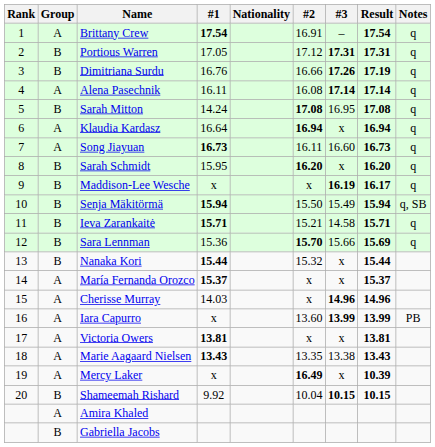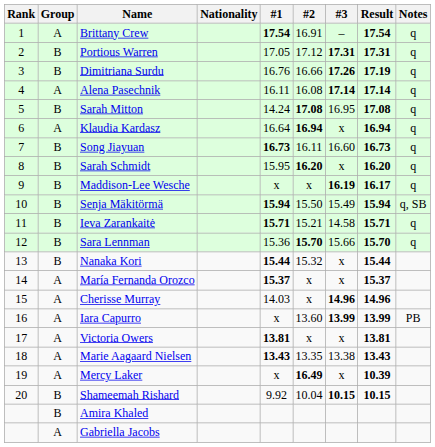 <table class="wikitable sortable" style="text-align:center">
 <tr>
 <th>Rank</th>
 <th>Group</th>
 <th>Name</th>
+<th>Nationality</th>
 <th>#1</th>
-<th>Nationality</th>
 <th>#2</th>
 <th>#3</th>
 <th>Result</th>
 <th>Notes</th>
 </tr>
 <tr bgcolor=ddffdd>
 <td>1</td>
 <td>A</td>
 <td align=left><a href='#'>Brittany Crew</a></td>
+<td align=left></td>
 <td><strong>17.54</strong></td>
-<td align=left></td>
 <td>16.91</td>
 <td>–</td>
 <td><strong>17.54</strong></td>
 <td>q</td>
 </tr>
 <tr bgcolor=ddffdd>
 <td>2</td>
 <td>B</td>
 <td align=left><a href='#'>Portious Warren</a></td>
+<td align=left></td>
 <td>17.05</td>
-<td align=left></td>
 <td>17.12</td>
 <td><strong>17.31</strong></td>
 <td><strong>17.31</strong></td>
 <td>q</td>
 </tr>
 <tr bgcolor=ddffdd>
 <td>3</td>
 <td>B</td>
 <td align=left><a href='#'>Dimitriana Surdu</a></td>
+<td align=left></td>
 <td>16.76</td>
-<td align=left></td>
 <td>16.66</td>
 <td><strong>17.26</strong></td>
 <td><strong>17.19</strong></td>
 <td>q</td>
 </tr>
 <tr bgcolor=ddffdd>
 <td>4</td>
 <td>A</td>
 <td align=left><a href='#'>Alena Pasechnik</a></td>
+<td align=left></td>
 <td>16.11</td>
-<td align=left></td>
 <td>16.08</td>
 <td><strong>17.14</strong></td>
 <td><strong>17.14</strong></td>
 <td>q</td>
 </tr>
 <tr bgcolor=ddffdd>
 <td>5</td>
 <td>B</td>
 <td align=left><a href='#'>Sarah Mitton</a></td>
+<td align=left></td>
 <td>14.24</td>
-<td align=left></td>
 <td><strong>17.08</strong></td>
 <td>16.95</td>
 <td><strong>17.08</strong></td>
 <td>q</td>
 </tr>
 <tr bgcolor=ddffdd>
 <td>6</td>
 <td>A</td>
 <td align=left><a href='#'>Klaudia Kardasz</a></td>
+<td align=left></td>
 <td>16.64</td>
-<td align=left></td>
 <td><strong>16.94</strong></td>
 <td>x</td>
 <td><strong>16.94</strong></td>
 <td>q</td>
 </tr>
 <tr bgcolor=ddffdd>
 <td>7</td>
-<td>A</td>
+<td>B</td>
 <td align=left><a href='#'>Song Jiayuan</a></td>
+<td align=left></td>
 <td><strong>16.73</strong></td>
-<td align=left></td>
 <td>16.11</td>
 <td>16.60</td>
 <td><strong>16.73</strong></td>
 <td>q</td>
 </tr>
 <tr bgcolor=ddffdd>
 <td>8</td>
 <td>B</td>
 <td align=left><a href='#'>Sarah Schmidt</a></td>
+<td align=left></td>
 <td>15.95</td>
-<td align=left></td>
 <td><strong>16.20</strong></td>
 <td>x</td>
 <td><strong>16.20</strong></td>
 <td>q</td>
 </tr>
 <tr bgcolor=ddffdd>
 <td>9</td>
 <td>B</td>
 <td align=left><a href='#'>Maddison-Lee Wesche</a></td>
+<td align=left></td>
 <td>x</td>
-<td align=left></td>
 <td>x</td>
 <td><strong>16.19</strong></td>
 <td><strong>16.17</strong></td>
 <td>q</td>
 </tr>
 <tr bgcolor=ddffdd>
 <td>10</td>
 <td>B</td>
 <td align=left><a href='#'>Senja Mäkitörmä</a></td>
+<td align=left></td>
 <td><strong>15.94</strong></td>
-<td align=left></td>
 <td>15.50</td>
 <td>15.49</td>
 <td><strong>15.94</strong></td>
 <td>q, SB</td>
 </tr>
 <tr bgcolor=ddffdd>
 <td>11</td>
 <td>B</td>
 <td align=left><a href='#'>Ieva Zarankaitė</a></td>
+<td align=left></td>
 <td><strong>15.71</strong></td>
-<td align=left></td>
 <td>15.21</td>
 <td>14.58</td>
 <td><strong>15.71</strong></td>
 <td>q</td>
 </tr>
 <tr bgcolor=ddffdd>
 <td>12</td>
 <td>B</td>
 <td align=left><a href='#'>Sara Lennman</a></td>
+<td align=left></td>
 <td>15.36</td>
-<td align=left></td>
 <td><strong>15.70</strong></td>
 <td>15.66</td>
-<td><strong>15.69</strong></td>
+<td><strong>15.70</strong></td>
 <td>q</td>
 </tr>
 <tr>
 <td>13</td>
 <td>B</td>
 <td align=left><a href='#'>Nanaka Kori</a></td>
+<td align=left></td>
 <td><strong>15.44</strong></td>
-<td align=left></td>
 <td>15.32</td>
 <td>x</td>
 <td><strong>15.44</strong></td>
 <td></td>
 </tr>
 <tr>
 <td>14</td>
 <td>A</td>
 <td align=left><a href='#'>María Fernanda Orozco</a></td>
+<td align=left></td>
 <td><strong>15.37</strong></td>
-<td align=left></td>
 <td>x</td>
 <td>x</td>
 <td><strong>15.37</strong></td>
 <td></td>
 </tr>
 <tr>
 <td>15</td>
 <td>A</td>
 <td align=left><a href='#'>Cherisse Murray</a></td>
+<td align=left></td>
 <td>14.03</td>
-<td align=left></td>
 <td>x</td>
 <td><strong>14.96</strong></td>
 <td><strong>14.96</strong></td>
 <td></td>
 </tr>
 <tr>
 <td>16</td>
 <td>A</td>
 <td align=left><a href='#'>Iara Capurro</a></td>
+<td align=left></td>
 <td>x</td>
-<td align=left></td>
 <td>13.60</td>
 <td><strong>13.99</strong></td>
 <td><strong>13.99</strong></td>
 <td>PB</td>
 </tr>
 <tr>
 <td>17</td>
 <td>A</td>
 <td align=left><a href='#'>Victoria Owers</a></td>
+<td align=left></td>
 <td><strong>13.81</strong></td>
-<td align=left></td>
 <td>x</td>
 <td>x</td>
 <td><strong>13.81</strong></td>
 <td></td>
 </tr>
 <tr>
 <td>18</td>
 <td>A</td>
 <td align=left><a href='#'>Marie Aagaard Nielsen</a></td>
+<td align=left></td>
 <td><strong>13.43</strong></td>
-<td align=left></td>
 <td>13.35</td>
 <td>13.38</td>
 <td><strong>13.43</strong></td>
 <td></td>
 </tr>
 <tr>
 <td>19</td>
 <td>A</td>
 <td align=left><a href='#'>Mercy Laker</a></td>
+<td align=left></td>
 <td>x</td>
-<td align=left></td>
 <td><strong>16.49</strong></td>
 <td>x</td>
 <td><strong>10.39</strong></td>
 <td></td>
 </tr>
 <tr>
 <td>20</td>
 <td>B</td>
 <td align=left><a href='#'>Shameemah Rishard</a></td>
+<td align=left></td>
 <td>9.92</td>
-<td align=left></td>
 <td>10.04</td>
 <td><strong>10.15</strong></td>
 <td><strong>10.15</strong></td>
 <td></td>
 </tr>
 <tr>
 <td></td>
-<td>A</td>
+<td>B</td>
 <td align=left><a href='#'>Amira Khaled</a></td>
+<td align=left></td>
 <td></td>
-<td align=left></td>
 <td></td>
 <td></td>
 <td><strong></strong></td>
 <td></td>
 </tr>
 <tr>
 <td></td>
-<td>B</td>
+<td>A</td>
 <td align=left><a href='#'>Gabriella Jacobs</a></td>
+<td align=left></td>
 <td></td>
-<td align=left></td>
 <td></td>
 <td></td>
 <td><strong></strong></td>
 <td></td>
 </tr>
 </table>
